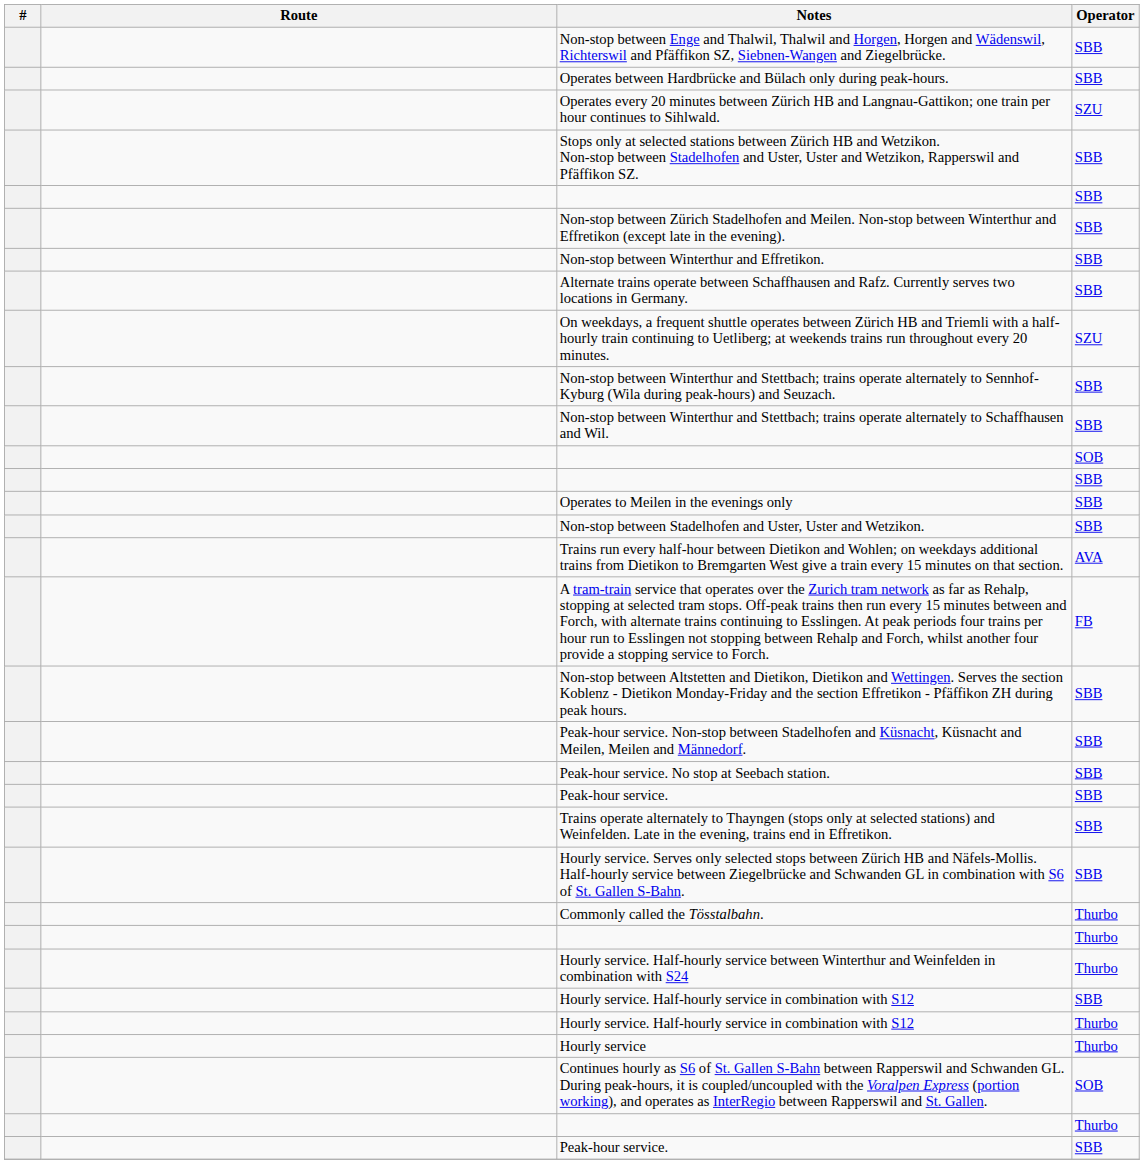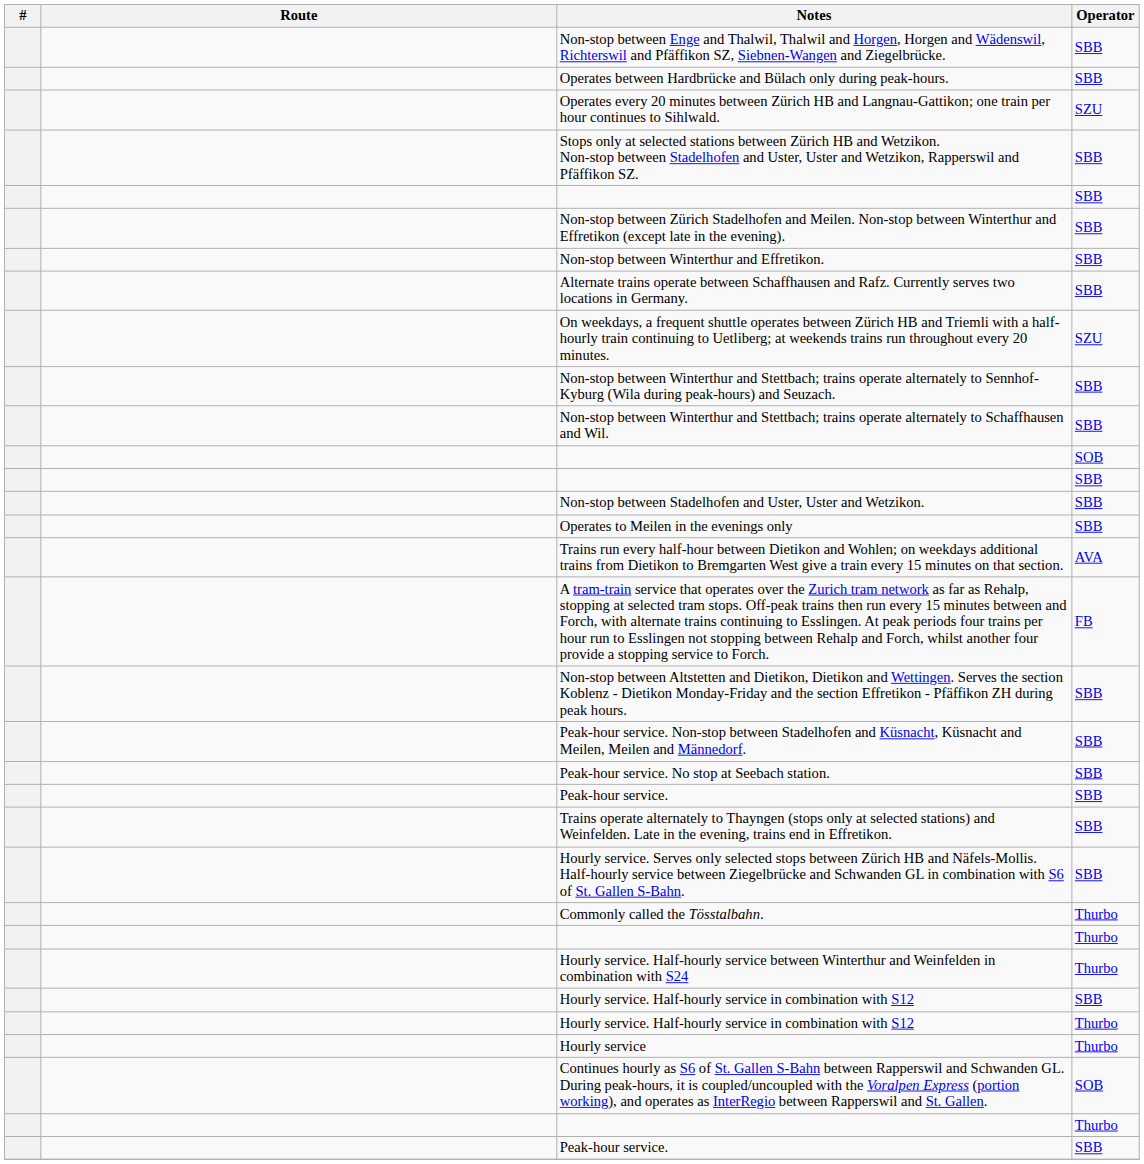 <table class="wikitable plainrowheaders">
 <tr>
 <th scope="col" style="width:3%;">#</th>
 <th scope="col" style="width:42%;">Route</th>
 <th scope="col" style="width:42%;">Notes</th>
 <th scope="col" style="width:3%;">Operator</th>
 </tr>
 <tr>
 <th scope="row"></th>
 <td></td>
 <td>Non-stop between <a href='#'>Enge</a> and Thalwil, Thalwil and <a href='#'>Horgen</a>, Horgen and <a href='#'>Wädenswil</a>, <a href='#'>Richterswil</a> and Pfäffikon SZ, <a href='#'>Siebnen-Wangen</a> and Ziegelbrücke.</td>
 <td><a href='#'>SBB</a></td>
 </tr>
 <tr>
 <th scope="row"></th>
 <td></td>
 <td>Operates between Hardbrücke and Bülach only during peak-hours.</td>
 <td><a href='#'>SBB</a></td>
 </tr>
 <tr>
 <th scope="row"></th>
 <td></td>
 <td>Operates every 20 minutes between Zürich HB and Langnau-Gattikon; one train per hour continues to Sihlwald.</td>
 <td><a href='#'>SZU</a></td>
 </tr>
 <tr>
 <th scope="row"></th>
 <td></td>
 <td>Stops only at selected stations between Zürich HB and Wetzikon.<br>Non-stop between <a href='#'>Stadelhofen</a> and Uster, Uster and Wetzikon, Rapperswil and Pfäffikon SZ.</td>
 <td><a href='#'>SBB</a></td>
 </tr>
 <tr>
 <th scope="row"></th>
 <td></td>
 <td></td>
 <td><a href='#'>SBB</a></td>
 </tr>
 <tr>
 <th scope="row"></th>
 <td></td>
 <td>Non-stop between Zürich Stadelhofen and Meilen. Non-stop between Winterthur and Effretikon (except late in the evening).</td>
 <td><a href='#'>SBB</a></td>
 </tr>
 <tr>
 <th scope="row"></th>
 <td></td>
 <td>Non-stop between Winterthur and Effretikon.</td>
 <td><a href='#'>SBB</a></td>
 </tr>
 <tr>
 <th scope="row"></th>
 <td></td>
 <td>Alternate trains operate between Schaffhausen and Rafz. Currently serves two locations in Germany.</td>
 <td><a href='#'>SBB</a></td>
 </tr>
 <tr>
 <th scope="row"></th>
 <td></td>
 <td>On weekdays, a frequent shuttle operates between Zürich HB and Triemli with a half-hourly train continuing to Uetliberg; at weekends trains run throughout every 20 minutes.</td>
 <td><a href='#'>SZU</a></td>
 </tr>
 <tr>
 <th scope="row"></th>
 <td></td>
 <td>Non-stop between Winterthur and Stettbach; trains operate alternately to Sennhof-Kyburg (Wila during peak-hours) and Seuzach.</td>
 <td><a href='#'>SBB</a></td>
 </tr>
 <tr>
 <th scope="row"></th>
 <td></td>
 <td>Non-stop between Winterthur and Stettbach; trains operate alternately to Schaffhausen and Wil.</td>
 <td><a href='#'>SBB</a></td>
 </tr>
 <tr>
 <th scope="row"></th>
 <td></td>
 <td></td>
 <td><a href='#'>SOB</a></td>
 </tr>
 <tr>
 <th scope="row"></th>
 <td></td>
 <td></td>
 <td><a href='#'>SBB</a></td>
 </tr>
 <tr>
 <th scope="row"></th>
 <td></td>
-<td>Operates to Meilen in the evenings only</td>
+<td>Non-stop between Stadelhofen and Uster, Uster and Wetzikon.</td>
 <td><a href='#'>SBB</a></td>
 </tr>
 <tr>
 <th scope="row"></th>
 <td></td>
-<td>Non-stop between Stadelhofen and Uster, Uster and Wetzikon.</td>
+<td>Operates to Meilen in the evenings only</td>
 <td><a href='#'>SBB</a></td>
 </tr>
 <tr>
 <th scope="row"></th>
 <td></td>
 <td>Trains run every half-hour between Dietikon and Wohlen; on weekdays additional trains from Dietikon to Bremgarten West give a train every 15 minutes on that section.</td>
 <td><a href='#'>AVA</a></td>
 </tr>
 <tr>
 <th scope="row"></th>
 <td></td>
 <td>A <a href='#'>tram-train</a> service that operates over the <a href='#'>Zurich tram network</a> as far as Rehalp, stopping at selected tram stops. Off-peak trains then run every 15 minutes between  and Forch, with alternate trains continuing to Esslingen. At peak periods four trains per hour run to Esslingen not stopping between Rehalp and Forch, whilst another four provide a stopping service to Forch.</td>
 <td><a href='#'>FB</a></td>
 </tr>
 <tr>
 <th scope="row"></th>
 <td></td>
 <td>Non-stop between Altstetten and Dietikon, Dietikon and <a href='#'>Wettingen</a>. Serves the section Koblenz - Dietikon Monday-Friday and the section Effretikon - Pfäffikon ZH during peak hours. </td>
 <td><a href='#'>SBB</a></td>
 </tr>
 <tr>
 <th scope="row"></th>
 <td></td>
 <td>Peak-hour service. Non-stop between Stadelhofen and <a href='#'>Küsnacht</a>, Küsnacht and Meilen, Meilen and <a href='#'>Männedorf</a>.</td>
 <td><a href='#'>SBB</a></td>
 </tr>
 <tr>
 <th scope="row"></th>
 <td></td>
 <td>Peak-hour service. No stop at Seebach station.</td>
 <td><a href='#'>SBB</a></td>
 </tr>
 <tr>
 <th scope="row"></th>
 <td></td>
 <td>Peak-hour service.</td>
 <td><a href='#'>SBB</a></td>
 </tr>
 <tr>
 <th scope="row"></th>
 <td></td>
 <td>Trains operate alternately to Thayngen (stops only at selected stations) and Weinfelden. Late in the evening, trains end in Effretikon.</td>
 <td><a href='#'>SBB</a></td>
 </tr>
 <tr>
 <th scope="row"></th>
 <td></td>
 <td>Hourly service. Serves only selected stops between Zürich HB and Näfels-Mollis. Half-hourly service between Ziegelbrücke and Schwanden GL in combination with <a href='#'>S6</a> of <a href='#'>St. Gallen S-Bahn</a>.</td>
 <td><a href='#'>SBB</a></td>
 </tr>
 <tr>
 <th scope="row"></th>
 <td></td>
 <td>Commonly called the <em>Tösstalbahn</em>.</td>
 <td><a href='#'>Thurbo</a></td>
 </tr>
 <tr>
 <th scope="row"></th>
 <td></td>
 <td></td>
 <td><a href='#'>Thurbo</a></td>
 </tr>
 <tr>
 <th scope="row"></th>
 <td></td>
 <td>Hourly service. Half-hourly service between Winterthur and Weinfelden in combination with <a href='#'>S24</a></td>
 <td><a href='#'>Thurbo</a></td>
 </tr>
 <tr>
 <th scope="row"></th>
 <td></td>
 <td>Hourly service. Half-hourly service in combination with <a href='#'>S12</a></td>
 <td><a href='#'>SBB</a></td>
 </tr>
 <tr>
 <th scope="row"></th>
 <td></td>
 <td>Hourly service. Half-hourly service in combination with <a href='#'>S12</a></td>
 <td><a href='#'>Thurbo</a></td>
 </tr>
 <tr>
 <th scope="row"></th>
 <td></td>
 <td>Hourly service</td>
 <td><a href='#'>Thurbo</a></td>
 </tr>
 <tr>
 <th scope="row"></th>
 <td></td>
 <td>Continues hourly as <a href='#'>S6</a> of <a href='#'>St. Gallen S-Bahn</a> between Rapperswil and Schwanden GL. During peak-hours, it is coupled/uncoupled with the <em><a href='#'>Voralpen Express</a></em> (<a href='#'>portion working</a>), and operates as <a href='#'>InterRegio</a> between Rapperswil and <a href='#'>St. Gallen</a>.</td>
 <td><a href='#'>SOB</a></td>
 </tr>
 <tr>
 <th scope="row"></th>
 <td></td>
 <td></td>
 <td><a href='#'>Thurbo</a></td>
 </tr>
 <tr>
 <th scope="row"></th>
 <td></td>
 <td>Peak-hour service.</td>
 <td><a href='#'>SBB</a></td>
 </tr>
 <tr>
 </tr>
 </table>
